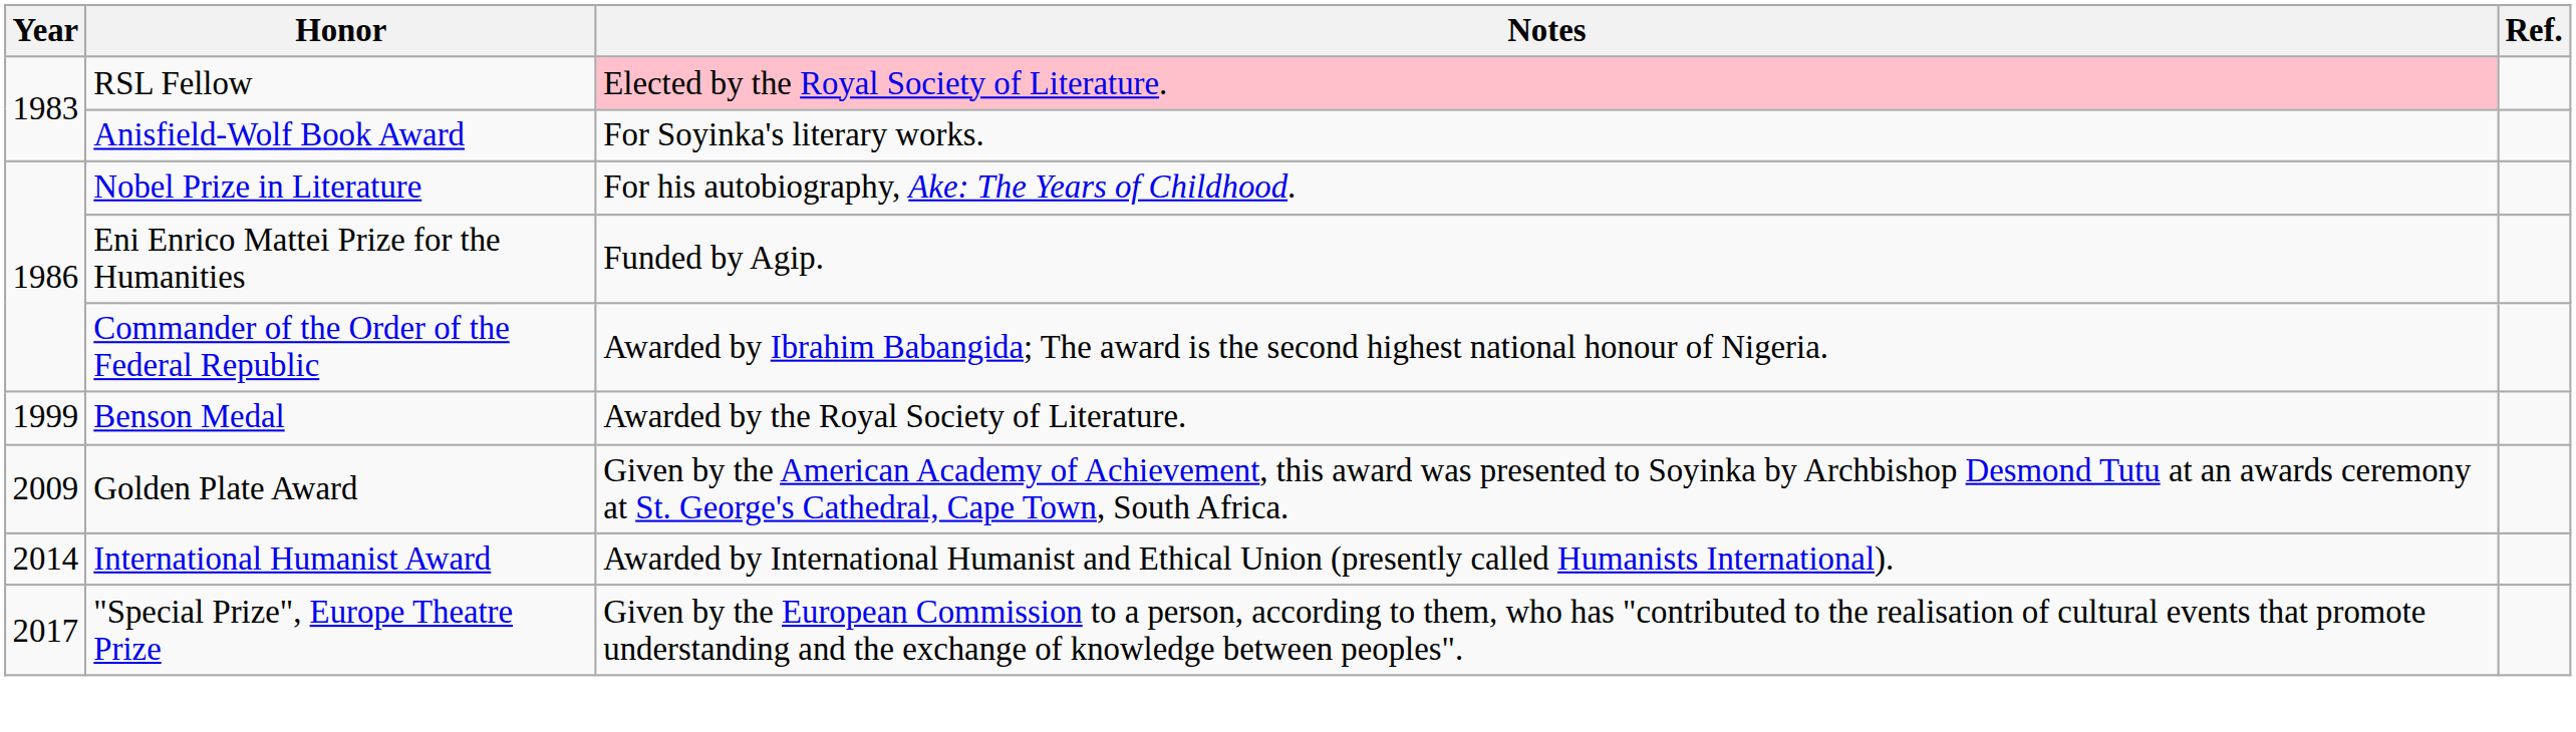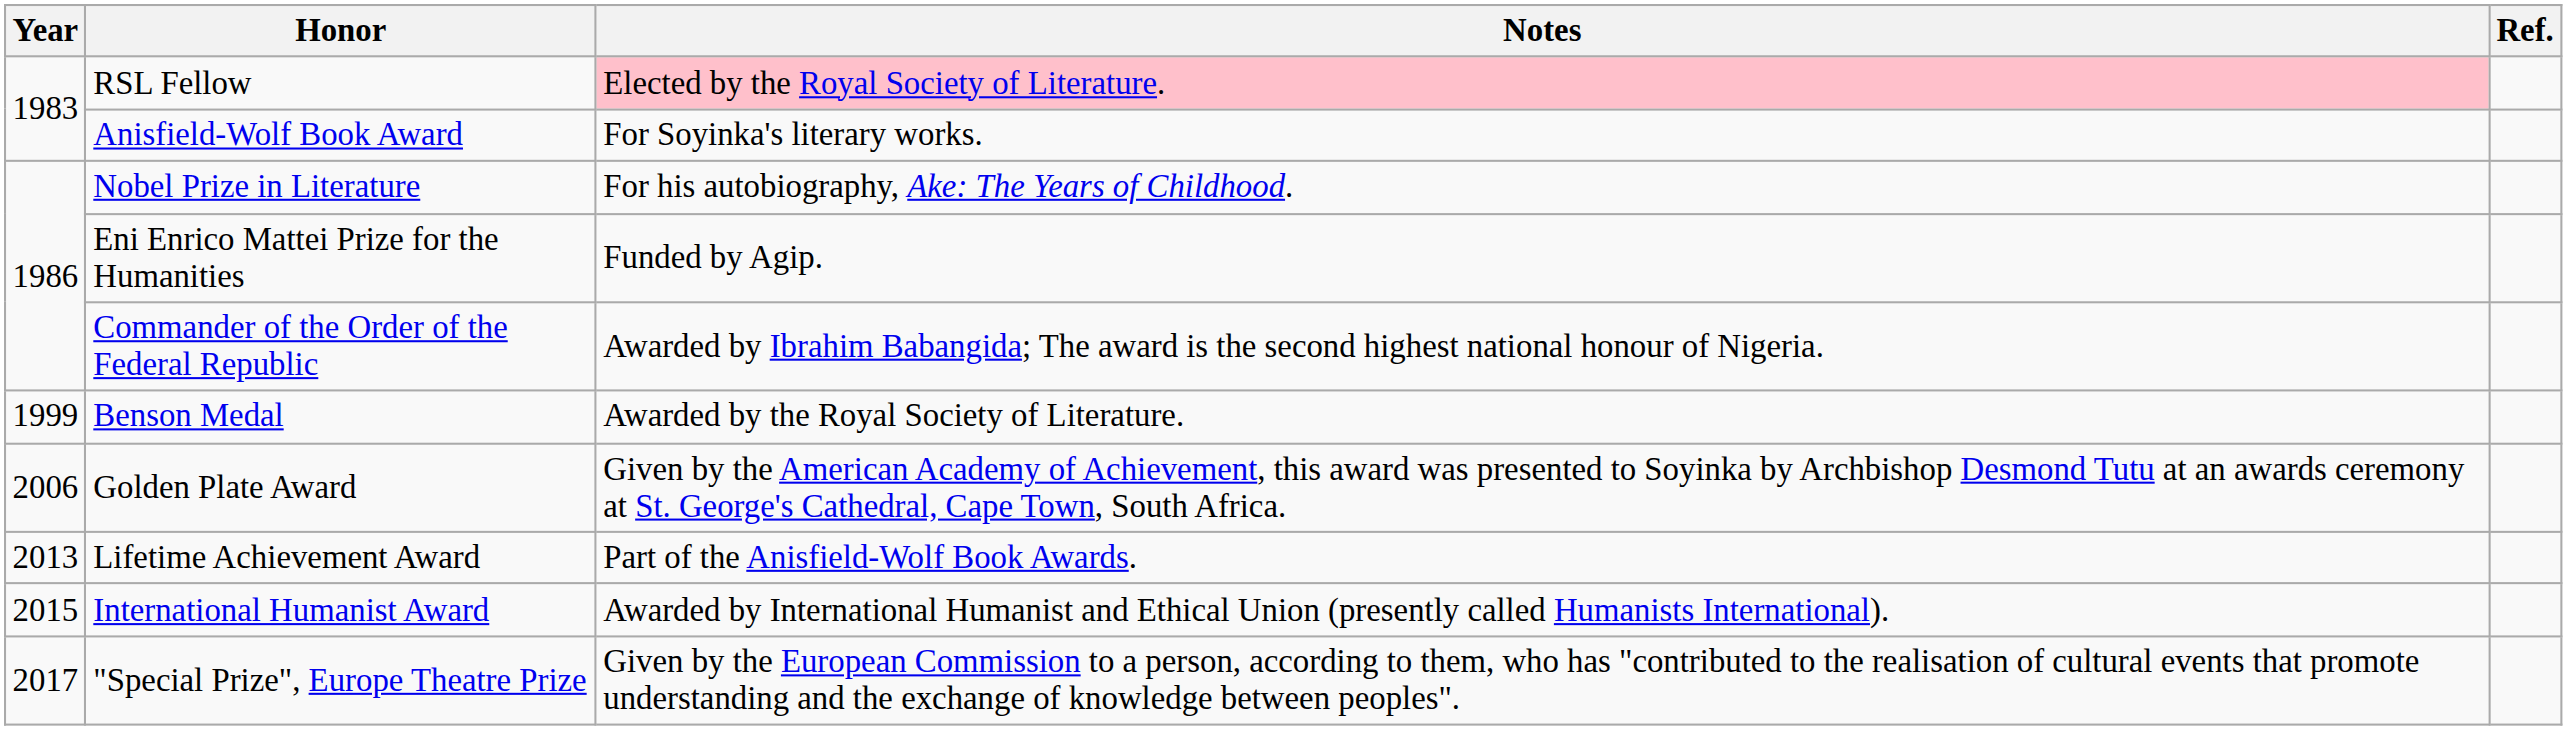 <table class="wikitable sortable">
 <tr>
 <th scope="col">Year</th>
 <th scope="col">Honor</th>
 <th class="unsortable" scope="col">Notes</th>
 <th class="unsortable" scope="col">Ref.</th>
 </tr>
 <tr>
 <td rowspan="2">1983</td>
 <td>RSL Fellow</td>
 <td style="background: pink;">Elected by the <a href='#'>Royal Society of Literature</a>.</td>
 <td style="text-align:center;"></td>
 </tr>
 <tr>
 <td><a href='#'>Anisfield-Wolf Book Award</a></td>
 <td>For Soyinka's literary works.</td>
 <td style="text-align:center;"></td>
 </tr>
 <tr>
 <td rowspan="3">1986</td>
 <td><a href='#'>Nobel Prize in Literature</a></td>
 <td>For his autobiography, <em><a href='#'>Ake: The Years of Childhood</a></em>.</td>
 <td style="text-align:center;"></td>
 </tr>
 <tr>
 <td>Eni Enrico Mattei Prize for the Humanities</td>
 <td>Funded by Agip.</td>
 <td style="text-align:center;"></td>
 </tr>
 <tr>
 <td><a href='#'>Commander of the Order of the Federal Republic</a></td>
 <td>Awarded by <a href='#'>Ibrahim Babangida</a>; The award is the second highest national honour of Nigeria.</td>
 <td style="text-align:center;"></td>
 </tr>
 <tr>
 <td>1999</td>
 <td><a href='#'>Benson Medal</a></td>
 <td>Awarded by the Royal Society of Literature.</td>
 <td style="text-align:center;"></td>
 </tr>
 <tr>
-<td>2009</td>
+<td>2006</td>
 <td>Golden Plate Award</td>
 <td>Given by the <a href='#'>American Academy of Achievement</a>, this award was presented to Soyinka by Archbishop <a href='#'>Desmond Tutu</a> at an awards ceremony at <a href='#'>St. George's Cathedral, Cape Town</a>, South Africa.</td>
 <td style="text-align:center;"></td>
 </tr>
 <tr>
-<td>2014</td>
+<td>2013</td>
+<td>Lifetime Achievement Award</td>
+<td>Part of the <a href='#'>Anisfield-Wolf Book Awards</a>.</td>
+<td style="text-align:center;"></td>
+</tr>
+<tr>
+<td>2015</td>
 <td><a href='#'>International Humanist Award</a></td>
 <td>Awarded by International Humanist and Ethical Union (presently called <a href='#'>Humanists International</a>).</td>
 <td style="text-align:center;"></td>
 </tr>
 <tr>
 <td>2017</td>
 <td>"Special Prize", <a href='#'>Europe Theatre Prize</a></td>
 <td>Given by the <a href='#'>European Commission</a> to a person, according to them, who has "contributed to the realisation of cultural events that promote understanding and the exchange of knowledge between peoples".</td>
 <td style="text-align:center;"></td>
 </tr>
 </table>
